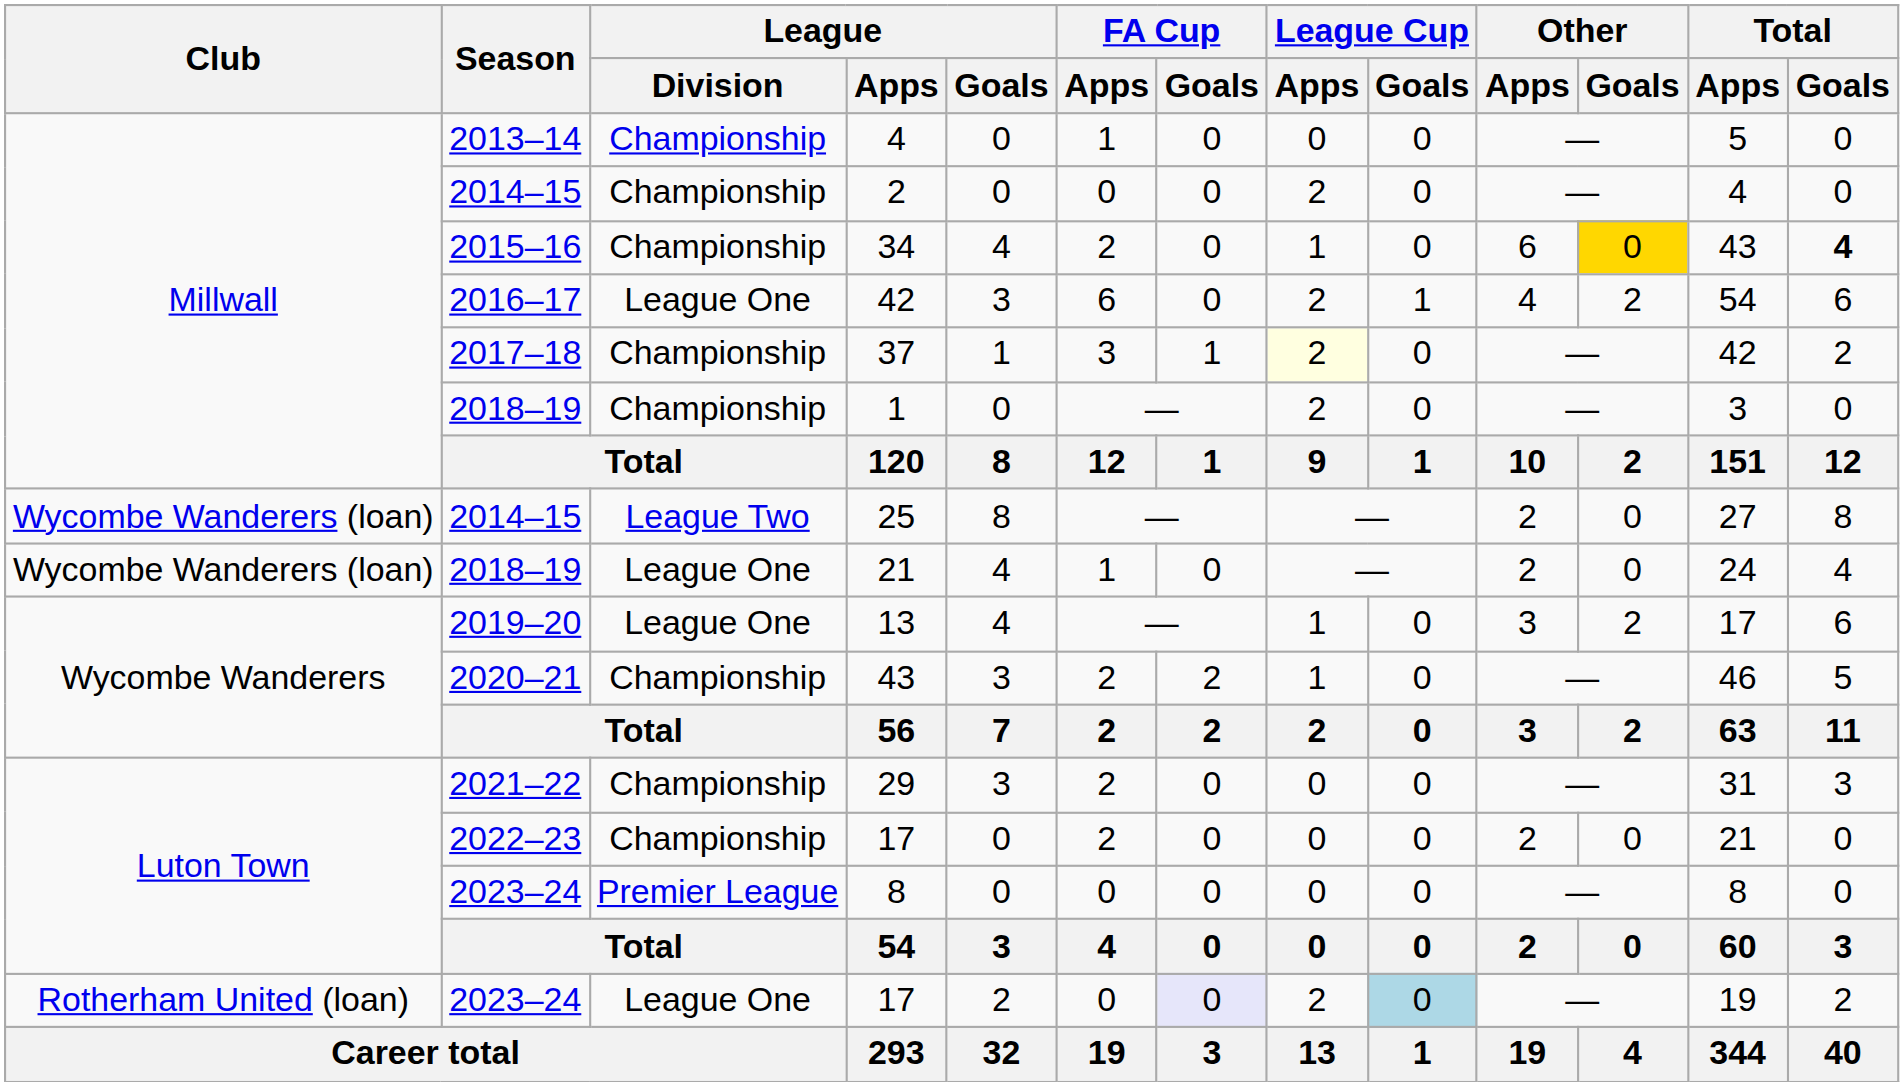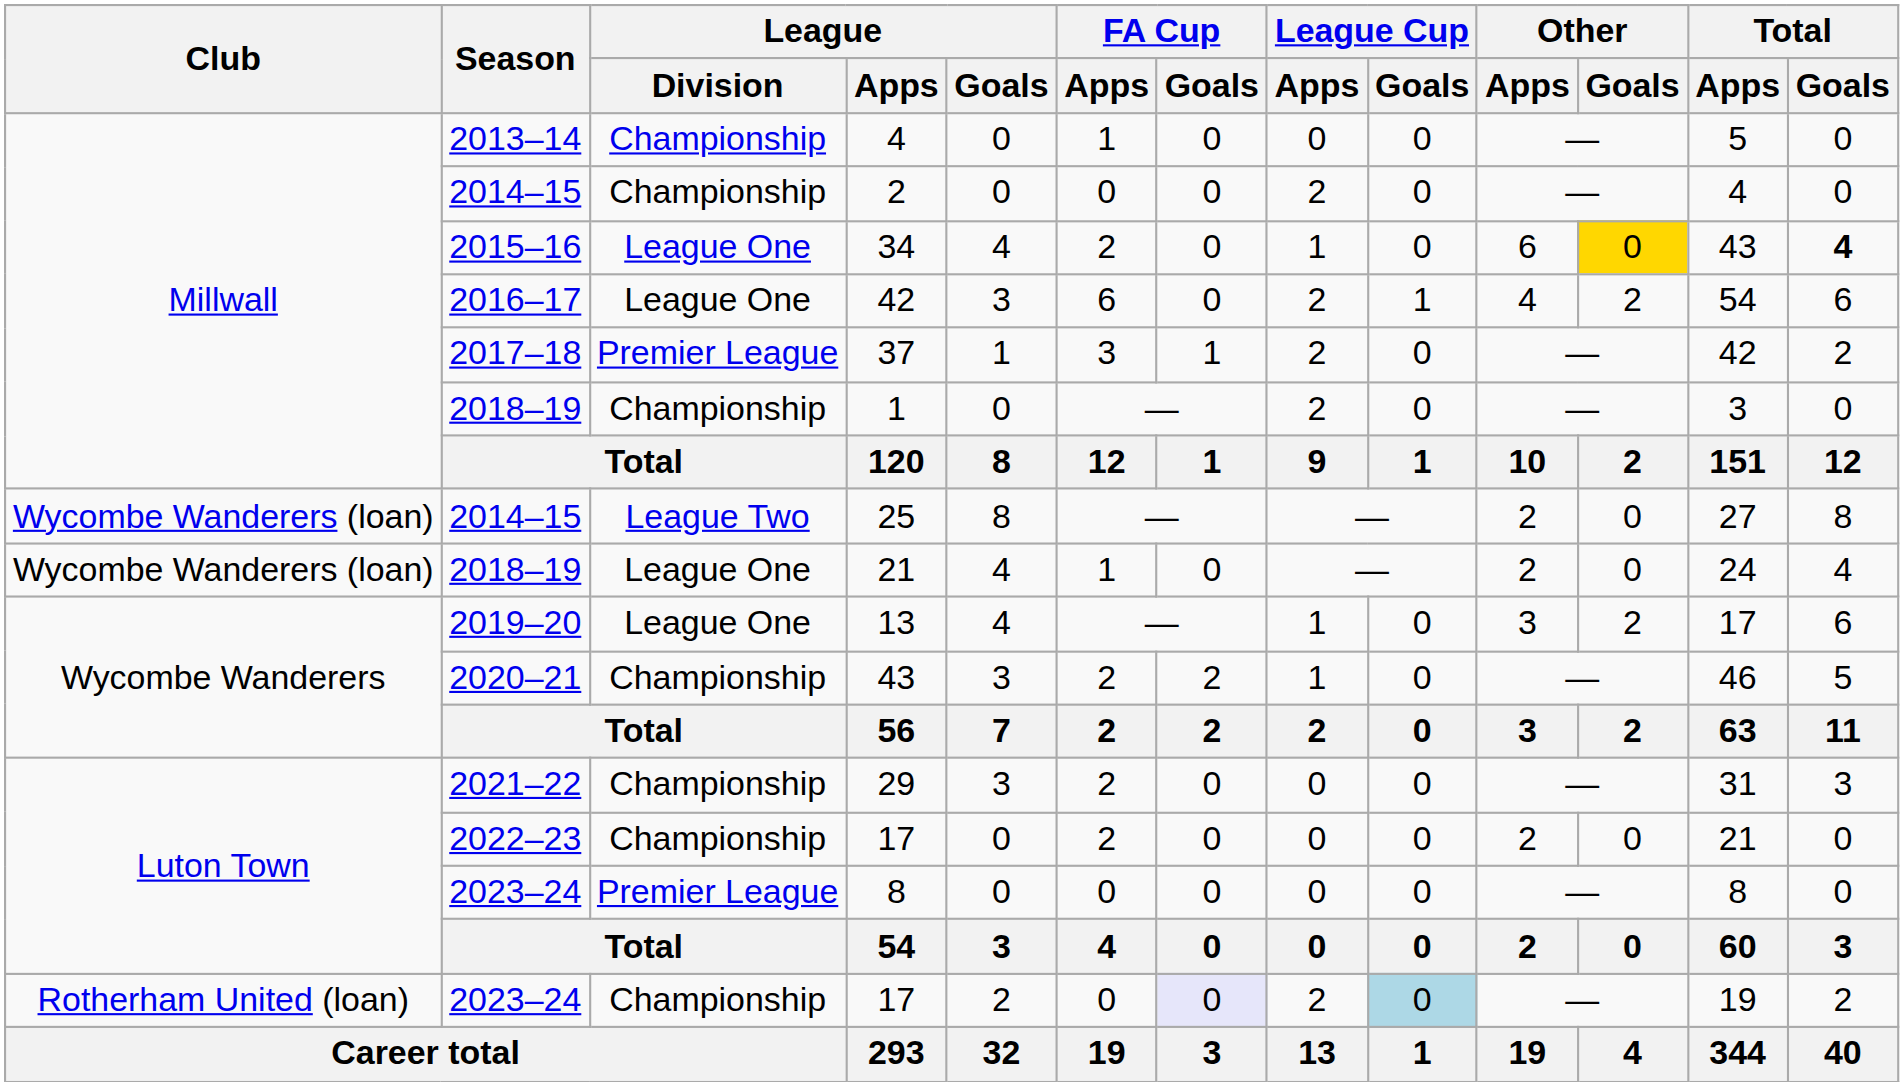 <table class="wikitable" style="text-align:center">
 <tr>
 <th rowspan="2">Club</th>
 <th rowspan="2">Season</th>
 <th colspan="3">League</th>
 <th colspan="2"><a href='#'>FA Cup</a></th>
 <th colspan="2"><a href='#'>League Cup</a></th>
 <th colspan="2">Other</th>
 <th colspan="2">Total</th>
 </tr>
 <tr>
 <th>Division</th>
 <th>Apps</th>
 <th>Goals</th>
 <th>Apps</th>
 <th>Goals</th>
 <th>Apps</th>
 <th>Goals</th>
 <th>Apps</th>
 <th>Goals</th>
 <th>Apps</th>
 <th>Goals</th>
 </tr>
 <tr>
 <td rowspan="7"><a href='#'>Millwall</a></td>
 <td><a href='#'>2013–14</a></td>
 <td><a href='#'>Championship</a></td>
 <td>4</td>
 <td>0</td>
 <td>1</td>
 <td>0</td>
 <td>0</td>
 <td>0</td>
 <td colspan="2">—</td>
 <td>5</td>
 <td>0</td>
 </tr>
 <tr>
 <td><a href='#'>2014–15</a></td>
 <td>Championship</td>
 <td>2</td>
 <td>0</td>
 <td>0</td>
 <td>0</td>
 <td>2</td>
 <td>0</td>
 <td colspan="2">—</td>
 <td>4</td>
 <td>0</td>
 </tr>
 <tr>
 <td><a href='#'>2015–16</a></td>
-<td>Championship</td>
+<td><a href='#'>League One</a></td>
 <td>34</td>
 <td>4</td>
 <td>2</td>
 <td>0</td>
 <td>1</td>
 <td>0</td>
 <td>6</td>
 <td style="background: gold;">0</td>
 <td>43</td>
 <td><strong>4</strong></td>
 </tr>
 <tr>
 <td><a href='#'>2016–17</a></td>
 <td>League One</td>
 <td>42</td>
 <td>3</td>
 <td>6</td>
 <td>0</td>
 <td>2</td>
 <td>1</td>
 <td>4</td>
 <td>2</td>
 <td>54</td>
 <td>6</td>
 </tr>
 <tr>
 <td><a href='#'>2017–18</a></td>
-<td>Championship</td>
+<td><a href='#'>Premier League</a></td>
 <td>37</td>
 <td>1</td>
 <td>3</td>
 <td>1</td>
-<td style="background: lightyellow;">2</td>
+<td>2</td>
 <td>0</td>
 <td colspan="2">—</td>
 <td>42</td>
 <td>2</td>
 </tr>
 <tr>
 <td><a href='#'>2018–19</a></td>
 <td>Championship</td>
 <td>1</td>
 <td>0</td>
 <td colspan="2">—</td>
 <td>2</td>
 <td>0</td>
 <td colspan="2">—</td>
 <td>3</td>
 <td>0</td>
 </tr>
 <tr>
 <th colspan="2">Total</th>
 <th>120</th>
 <th>8</th>
 <th>12</th>
 <th>1</th>
 <th>9</th>
 <th>1</th>
 <th>10</th>
 <th>2</th>
 <th>151</th>
 <th>12</th>
 </tr>
 <tr>
 <td><a href='#'>Wycombe Wanderers</a> (loan)</td>
 <td><a href='#'>2014–15</a></td>
 <td><a href='#'>League Two</a></td>
 <td>25</td>
 <td>8</td>
 <td colspan="2">—</td>
 <td colspan="2">—</td>
 <td>2</td>
 <td>0</td>
 <td>27</td>
 <td>8</td>
 </tr>
 <tr>
 <td>Wycombe Wanderers (loan)</td>
 <td><a href='#'>2018–19</a></td>
 <td>League One</td>
 <td>21</td>
 <td>4</td>
 <td>1</td>
 <td>0</td>
 <td colspan="2">—</td>
 <td>2</td>
 <td>0</td>
 <td>24</td>
 <td>4</td>
 </tr>
 <tr>
 <td rowspan="3">Wycombe Wanderers</td>
 <td><a href='#'>2019–20</a></td>
 <td>League One</td>
 <td>13</td>
 <td>4</td>
 <td colspan="2">—</td>
 <td>1</td>
 <td>0</td>
 <td>3</td>
 <td>2</td>
 <td>17</td>
 <td>6</td>
 </tr>
 <tr>
 <td><a href='#'>2020–21</a></td>
 <td>Championship</td>
 <td>43</td>
 <td>3</td>
 <td>2</td>
 <td>2</td>
 <td>1</td>
 <td>0</td>
 <td colspan="2">—</td>
 <td>46</td>
 <td>5</td>
 </tr>
 <tr>
 <th colspan="2">Total</th>
 <th>56</th>
 <th>7</th>
 <th>2</th>
 <th>2</th>
 <th>2</th>
 <th>0</th>
 <th>3</th>
 <th>2</th>
 <th>63</th>
 <th>11</th>
 </tr>
 <tr>
 <td rowspan="4"><a href='#'>Luton Town</a></td>
 <td><a href='#'>2021–22</a></td>
 <td>Championship</td>
 <td>29</td>
 <td>3</td>
 <td>2</td>
 <td>0</td>
 <td>0</td>
 <td>0</td>
 <td colspan="2">—</td>
 <td>31</td>
 <td>3</td>
 </tr>
 <tr>
 <td><a href='#'>2022–23</a></td>
 <td>Championship</td>
 <td>17</td>
 <td>0</td>
 <td>2</td>
 <td>0</td>
 <td>0</td>
 <td>0</td>
 <td>2</td>
 <td>0</td>
 <td>21</td>
 <td>0</td>
 </tr>
 <tr>
 <td><a href='#'>2023–24</a></td>
 <td><a href='#'>Premier League</a></td>
 <td>8</td>
 <td>0</td>
 <td>0</td>
 <td>0</td>
 <td>0</td>
 <td>0</td>
 <td colspan="2">—</td>
 <td>8</td>
 <td>0</td>
 </tr>
 <tr>
 <th colspan="2">Total</th>
 <th>54</th>
 <th>3</th>
 <th>4</th>
 <th>0</th>
 <th>0</th>
 <th>0</th>
 <th>2</th>
 <th>0</th>
 <th>60</th>
 <th>3</th>
 </tr>
 <tr>
 <td><a href='#'>Rotherham United</a> (loan)</td>
 <td><a href='#'>2023–24</a></td>
-<td>League One</td>
+<td>Championship</td>
 <td>17</td>
 <td>2</td>
 <td>0</td>
 <td style="background: lavender;">0</td>
 <td>2</td>
 <td style="background: lightblue;">0</td>
 <td colspan="2">—</td>
 <td>19</td>
 <td>2</td>
 </tr>
 <tr>
 <th colspan="3">Career total</th>
 <th>293</th>
 <th>32</th>
 <th>19</th>
 <th>3</th>
 <th>13</th>
 <th>1</th>
 <th>19</th>
 <th>4</th>
 <th>344</th>
 <th>40</th>
 </tr>
 </table>
